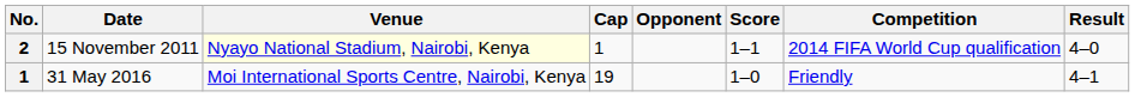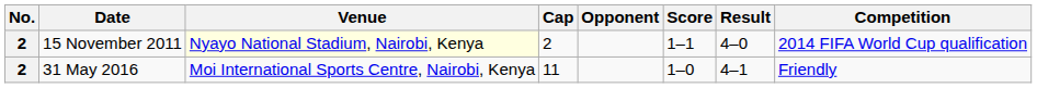 <table class="wikitable sortable plainrowheaders">
 <tr>
 <th scope=col>No.</th>
 <th scope=col data-sort-type=date>Date</th>
 <th scope=col>Venue</th>
 <th scope=col>Cap</th>
 <th scope=col>Opponent</th>
 <th scope=col>Score</th>
+<th scope=col>Result</th>
 <th scope=col>Competition</th>
-<th scope=col>Result</th>
 </tr>
 <tr>
 <th scope=row>2</th>
 <td>15 November 2011</td>
 <td style="background: lightyellow;"><a href='#'>Nyayo National Stadium</a>, <a href='#'>Nairobi</a>, Kenya</td>
-<td>1</td>
+<td>2</td>
 <td></td>
 <td>1–1</td>
+<td>4–0</td>
 <td><a href='#'>2014 FIFA World Cup qualification</a></td>
-<td>4–0</td>
 </tr>
 <tr>
-<th scope=row>1</th>
+<th scope=row>2</th>
 <td>31 May 2016</td>
 <td><a href='#'>Moi International Sports Centre</a>, <a href='#'>Nairobi</a>, Kenya</td>
-<td>19</td>
+<td>11</td>
 <td></td>
 <td>1–0</td>
+<td>4–1</td>
 <td><a href='#'>Friendly</a></td>
-<td>4–1</td>
 </tr>
 </table>
